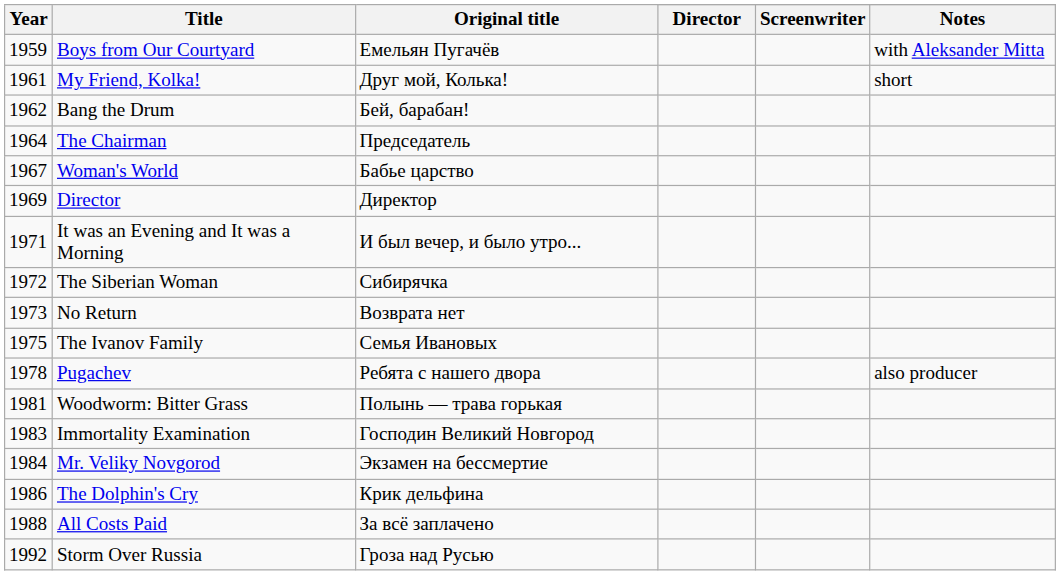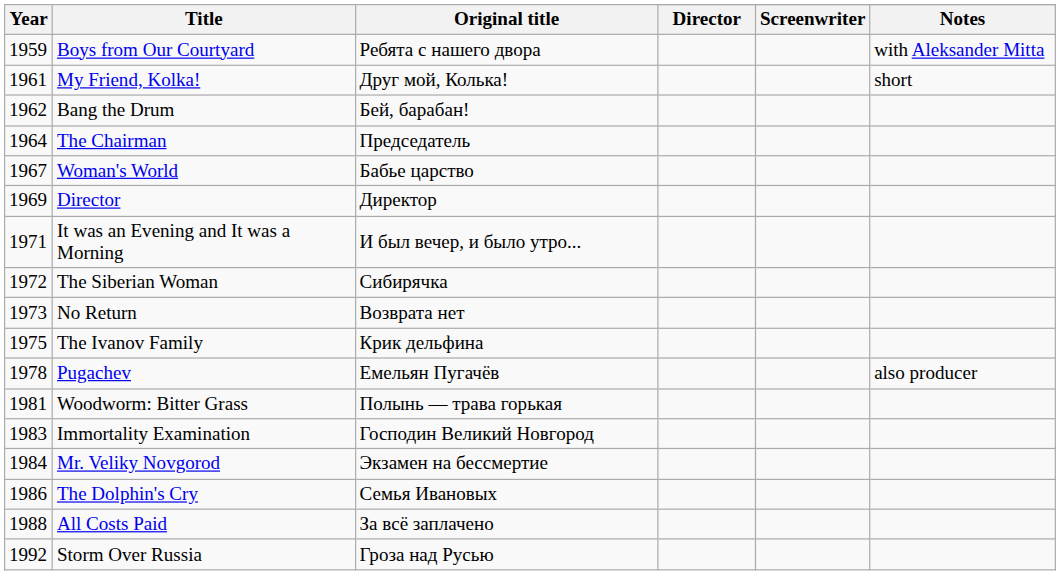 <table class="wikitable" style="margin-right: 0;">
 <tr>
 <th rowspan="2" width="33">Year</th>
 <th rowspan="2" width="250">Title</th>
 <th rowspan="2" width="250">Original title</th>
 </tr>
 <tr>
 <th width="75">Director</th>
 <th width="75">Screenwriter</th>
 <th width="150">Notes</th>
 </tr>
 <tr>
 <td>1959</td>
 <td><a href='#'>Boys from Our Courtyard</a></td>
-<td>Емельян Пугачёв</td>
+<td>Ребята с нашего двора</td>
 <td></td>
 <td></td>
 <td>with <a href='#'>Aleksander Mitta</a></td>
 </tr>
 <tr>
 <td>1961</td>
 <td><a href='#'>My Friend, Kolka!</a></td>
 <td>Друг мой, Колька!</td>
 <td></td>
 <td></td>
 <td>short</td>
 </tr>
 <tr>
 <td>1962</td>
 <td>Bang the Drum</td>
 <td>Бей, барабан!</td>
 <td></td>
 <td></td>
 <td></td>
 </tr>
 <tr>
 <td>1964</td>
 <td><a href='#'>The Chairman</a></td>
 <td>Председатель</td>
 <td></td>
 <td></td>
 <td></td>
 </tr>
 <tr>
 <td>1967</td>
 <td><a href='#'>Woman's World</a></td>
 <td>Бабье царство</td>
 <td></td>
 <td></td>
 <td></td>
 </tr>
 <tr>
 <td>1969</td>
 <td><a href='#'>Director</a></td>
 <td>Директор</td>
 <td></td>
 <td></td>
 <td></td>
 </tr>
 <tr>
 <td>1971</td>
 <td>It was an Evening and  It was a Morning</td>
 <td>И был вечер, и было утро...</td>
 <td></td>
 <td></td>
 <td></td>
 </tr>
 <tr>
 <td>1972</td>
 <td>The Siberian Woman</td>
 <td>Сибирячка</td>
 <td></td>
 <td></td>
 <td></td>
 </tr>
 <tr>
 <td>1973</td>
 <td>No Return</td>
 <td>Возврата нет</td>
 <td></td>
 <td></td>
 <td></td>
 </tr>
 <tr>
 <td>1975</td>
 <td>The Ivanov Family</td>
-<td>Семья Ивановых</td>
+<td>Крик дельфина</td>
 <td></td>
 <td></td>
 <td></td>
 </tr>
 <tr>
 <td>1978</td>
 <td><a href='#'>Pugachev</a></td>
-<td>Ребята с нашего двора</td>
+<td>Емельян Пугачёв</td>
 <td></td>
 <td></td>
 <td>also producer</td>
 </tr>
 <tr>
 <td>1981</td>
 <td>Woodworm: Bitter Grass</td>
 <td>Полынь — трава горькая</td>
 <td></td>
 <td></td>
 <td></td>
 </tr>
 <tr>
 <td>1983</td>
 <td>Immortality  Examination</td>
 <td>Господин Великий Новгород</td>
 <td></td>
 <td></td>
 <td></td>
 </tr>
 <tr>
 <td>1984</td>
 <td><a href='#'>Mr. Veliky Novgorod</a></td>
 <td>Экзамен на бессмертие</td>
 <td></td>
 <td></td>
 <td></td>
 </tr>
 <tr>
 <td>1986</td>
 <td><a href='#'>The Dolphin's Cry</a></td>
-<td>Крик дельфина</td>
+<td>Семья Ивановых</td>
 <td></td>
 <td></td>
 <td></td>
 </tr>
 <tr>
 <td>1988</td>
 <td><a href='#'>All Costs Paid</a></td>
 <td>За всё заплачено</td>
 <td></td>
 <td></td>
 <td></td>
 </tr>
 <tr>
 <td>1992</td>
 <td>Storm Over Russia</td>
 <td>Гроза над Русью</td>
 <td></td>
 <td></td>
 <td></td>
 </tr>
 </table>
